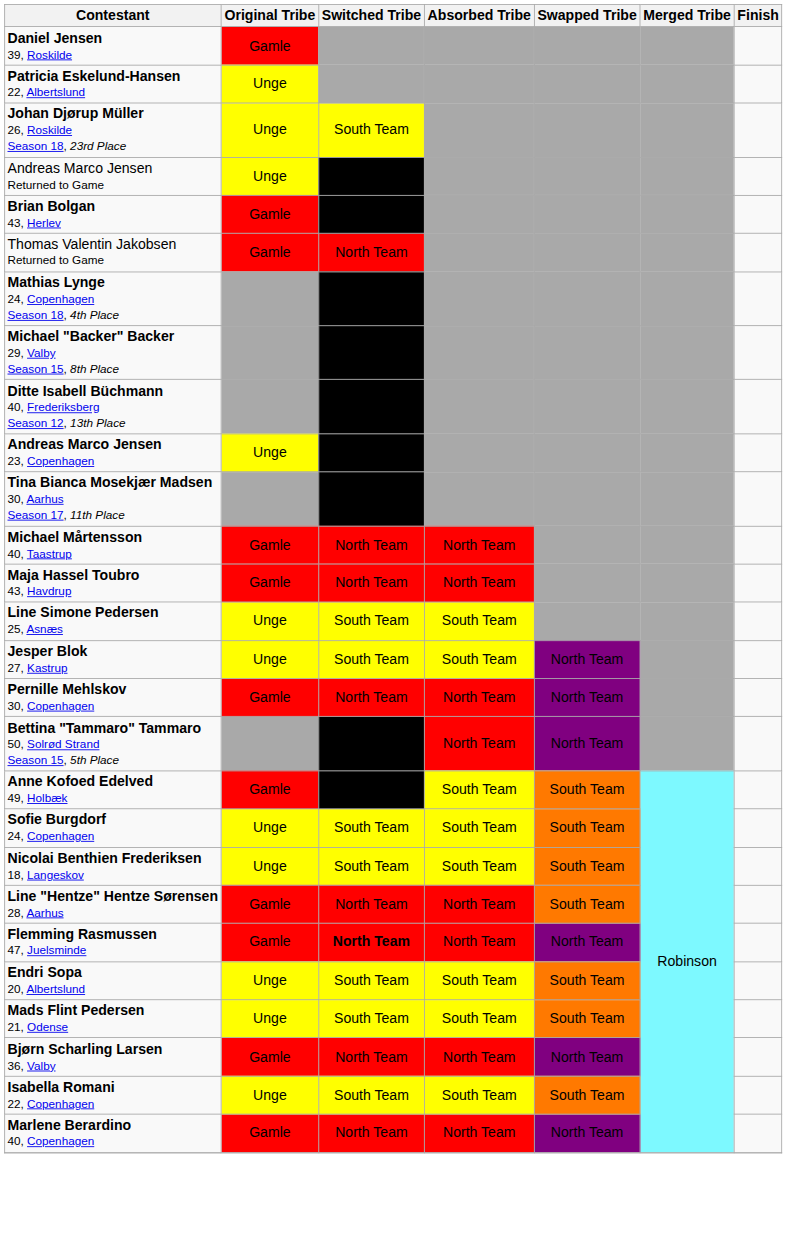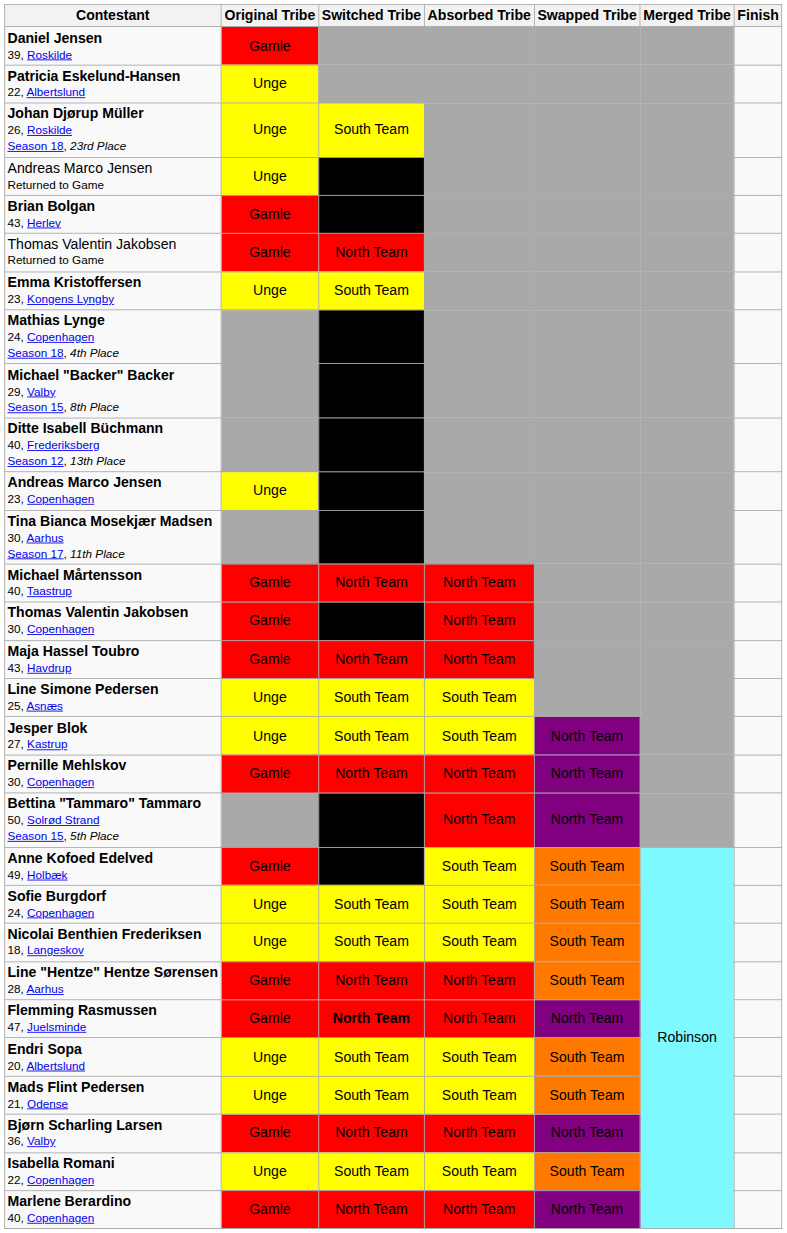 <table class="wikitable" style="margin:auto; text-align:center">
 <tr>
 <th>Contestant</th>
 <th>Original Tribe</th>
 <th>Switched Tribe</th>
 <th>Absorbed Tribe</th>
 <th>Swapped Tribe</th>
 <th>Merged Tribe</th>
 <th>Finish</th>
 </tr>
 <tr>
 <td align="left"><strong>Daniel Jensen</strong><br><small>39, <a href='#'>Roskilde</a></small></td>
 <td bgcolor="red">Gamle</td>
 <td bgcolor="darkgray"></td>
 <td bgcolor="darkgray"></td>
 <td bgcolor="darkgray"></td>
 <td bgcolor="darkgray"></td>
 <td></td>
 </tr>
 <tr>
 <td align="left"><strong>Patricia Eskelund-Hansen</strong><br><small>22, <a href='#'>Albertslund</a></small></td>
 <td bgcolor="yellow">Unge</td>
 <td bgcolor="darkgray"></td>
 <td bgcolor="darkgray"></td>
 <td bgcolor="darkgray"></td>
 <td bgcolor="darkgray"></td>
 <td></td>
 </tr>
 <tr>
 <td align="left"><strong>Johan Djørup Müller</strong><br><small>26, <a href='#'>Roskilde</a><br><a href='#'>Season 18</a>, <em>23rd Place</em></small></td>
 <td bgcolor="yellow">Unge</td>
 <td bgcolor="yellow">South Team</td>
 <td bgcolor="darkgray"></td>
 <td bgcolor="darkgray"></td>
 <td bgcolor="darkgray"></td>
 <td></td>
 </tr>
 <tr>
 <td align="left">Andreas Marco Jensen<br><small>Returned to Game</small></td>
 <td bgcolor="yellow">Unge</td>
 <td bgcolor="black"><span>East Team</span><br></td>
 <td bgcolor="darkgray"></td>
 <td bgcolor="darkgray"></td>
 <td bgcolor="darkgray"></td>
 <td></td>
 </tr>
 <tr>
 <td align="left"><strong>Brian Bolgan</strong><br><small>43, <a href='#'>Herlev</a></small></td>
 <td bgcolor="red">Gamle</td>
 <td bgcolor="black"><span>East Team</span><br></td>
 <td bgcolor="darkgray"></td>
 <td bgcolor="darkgray"></td>
 <td bgcolor="darkgray"></td>
 <td></td>
 </tr>
 <tr>
 <td align="left">Thomas Valentin Jakobsen<br><small>Returned to Game</small></td>
 <td bgcolor="red">Gamle</td>
 <td bgcolor="red">North Team</td>
 <td bgcolor="darkgray"></td>
 <td bgcolor="darkgray"></td>
 <td bgcolor="darkgray"></td>
 <td></td>
 </tr>
 <tr>
+<td align="left"><strong>Emma Kristoffersen</strong><br><small>23, <a href='#'>Kongens Lyngby</a></small></td>
+<td bgcolor="yellow">Unge</td>
+<td bgcolor="yellow">South Team</td>
+<td bgcolor="darkgray"></td>
+<td bgcolor="darkgray"></td>
+<td bgcolor="darkgray"></td>
+<td></td>
+</tr>
+<tr>
 <td align="left"><strong>Mathias Lynge</strong><br><small>24, <a href='#'>Copenhagen</a><br><a href='#'>Season 18</a>, <em>4th Place</em></small></td>
 <td bgcolor="darkgray" colspan="1"></td>
 <td bgcolor="black"><span>East Team</span><br></td>
 <td bgcolor="darkgray"></td>
 <td bgcolor="darkgray"></td>
 <td bgcolor="darkgray"></td>
 <td></td>
 </tr>
 <tr>
 <td align="left"><strong>Michael "Backer" Backer</strong><br><small>29, <a href='#'>Valby</a><br><a href='#'>Season 15</a>, <em>8th Place</em></small></td>
 <td bgcolor="darkgray" colspan="1"></td>
 <td bgcolor="black"><span>East Team</span><br></td>
 <td bgcolor="darkgray"></td>
 <td bgcolor="darkgray"></td>
 <td bgcolor="darkgray"></td>
 <td></td>
 </tr>
 <tr>
 <td align="left"><strong>Ditte Isabell Büchmann</strong><br><small>40, <a href='#'>Frederiksberg</a><br><a href='#'>Season 12</a>, <em>13th Place</em></small></td>
 <td bgcolor="darkgray" colspan="1"></td>
 <td bgcolor="black"><span>East Team</span><br></td>
 <td bgcolor="darkgray"></td>
 <td bgcolor="darkgray"></td>
 <td bgcolor="darkgray"></td>
 <td></td>
 </tr>
 <tr>
 <td align="left"><strong>Andreas Marco Jensen</strong><br><small>23, <a href='#'>Copenhagen</a></small></td>
 <td bgcolor="yellow">Unge</td>
 <td bgcolor="black"><span>East Team</span><br></td>
 <td bgcolor="darkgray"></td>
 <td bgcolor="darkgray"></td>
 <td bgcolor="darkgray"></td>
 <td></td>
 </tr>
 <tr>
 <td align="left"><strong>Tina Bianca Mosekjær Madsen</strong><br><small>30, <a href='#'>Aarhus</a><br><a href='#'>Season 17</a>, <em>11th Place</em></small></td>
 <td bgcolor="darkgray" colspan="1"></td>
 <td bgcolor="black"><span>East Team</span><br></td>
 <td bgcolor="darkgray"></td>
 <td bgcolor="darkgray"></td>
 <td bgcolor="darkgray"></td>
 <td></td>
 </tr>
 <tr>
 <td align="left"><strong>Michael Mårtensson</strong><br><small>40, <a href='#'>Taastrup</a></small></td>
 <td bgcolor="red">Gamle</td>
 <td bgcolor="red">North Team</td>
+<td bgcolor="red">North Team</td>
+<td bgcolor="darkgray"></td>
+<td bgcolor="darkgray"></td>
+<td></td>
+</tr>
+<tr>
+<td align="left"><strong>Thomas Valentin Jakobsen</strong><br><small>30, <a href='#'>Copenhagen</a></small></td>
+<td bgcolor="red">Gamle</td>
+<td bgcolor="black"><span>East Team</span><br></td>
 <td bgcolor="red">North Team</td>
 <td bgcolor="darkgray"></td>
 <td bgcolor="darkgray"></td>
 <td></td>
 </tr>
 <tr>
 <td align="left"><strong>Maja Hassel Toubro</strong><br><small>43, <a href='#'>Havdrup</a></small></td>
 <td bgcolor="red">Gamle</td>
 <td bgcolor="red">North Team</td>
 <td bgcolor="red">North Team</td>
 <td bgcolor="darkgray"></td>
 <td bgcolor="darkgray"></td>
 <td></td>
 </tr>
 <tr>
 <td align="left"><strong>Line Simone Pedersen</strong><br><small>25, <a href='#'>Asnæs</a></small></td>
 <td bgcolor="yellow">Unge</td>
 <td bgcolor="yellow">South Team</td>
 <td bgcolor="yellow">South Team</td>
 <td bgcolor="darkgray"></td>
 <td bgcolor="darkgray"></td>
 <td></td>
 </tr>
 <tr>
 <td align="left"><strong>Jesper Blok</strong><br><small>27, <a href='#'>Kastrup</a></small></td>
 <td bgcolor="yellow">Unge</td>
 <td bgcolor="yellow">South Team</td>
 <td bgcolor="yellow">South Team</td>
 <td bgcolor="purple">North Team</td>
 <td bgcolor="darkgray"></td>
 <td></td>
 </tr>
 <tr>
 <td align="left"><strong>Pernille Mehlskov</strong><br><small>30, <a href='#'>Copenhagen</a></small></td>
 <td bgcolor="red">Gamle</td>
 <td bgcolor="red">North Team</td>
 <td bgcolor="red">North Team</td>
 <td bgcolor="purple">North Team</td>
 <td bgcolor="darkgray"></td>
 <td></td>
 </tr>
 <tr>
 <td align="left"><strong>Bettina "Tammaro" Tammaro</strong><br><small>50, <a href='#'>Solrød Strand</a><br><a href='#'>Season 15</a>, <em>5th Place</em></small></td>
 <td bgcolor="darkgray" colspan="1"></td>
 <td bgcolor="black"><span>East Team</span><br></td>
 <td bgcolor="red">North Team</td>
 <td bgcolor="purple">North Team</td>
 <td bgcolor="darkgray"></td>
 <td></td>
 </tr>
 <tr>
 <td align="left"><strong>Anne Kofoed Edelved</strong><br><small>49, <a href='#'>Holbæk</a></small></td>
 <td bgcolor="red">Gamle</td>
 <td bgcolor="black"><span>East Team</span><br></td>
 <td bgcolor="yellow">South Team</td>
 <td bgcolor="FF7900">South Team</td>
 <td bgcolor="7DF9FF" rowspan=10>Robinson</td>
 <td></td>
 </tr>
 <tr>
 <td align="left"><strong>Sofie Burgdorf</strong><br><small>24, <a href='#'>Copenhagen</a></small></td>
 <td bgcolor="yellow">Unge</td>
 <td bgcolor="yellow">South Team</td>
 <td bgcolor="yellow">South Team</td>
 <td bgcolor="FF7900">South Team</td>
 <td></td>
 </tr>
 <tr>
 <td align="left"><strong>Nicolai Benthien Frederiksen</strong><br><small>18, <a href='#'>Langeskov</a></small></td>
 <td bgcolor="yellow">Unge</td>
 <td bgcolor="yellow">South Team</td>
 <td bgcolor="yellow">South Team</td>
 <td bgcolor="FF7900">South Team</td>
 <td></td>
 </tr>
 <tr>
 <td align="left"><strong>Line "Hentze" Hentze Sørensen </strong><br><small>28, <a href='#'>Aarhus</a></small></td>
 <td bgcolor="red">Gamle</td>
 <td bgcolor="red">North Team</td>
 <td bgcolor="red">North Team</td>
 <td bgcolor="FF7900">South Team</td>
 <td></td>
 </tr>
 <tr>
 <td align="left"><strong>Flemming Rasmussen</strong><br><small>47, <a href='#'>Juelsminde</a></small></td>
 <td bgcolor="red">Gamle</td>
 <td bgcolor="red"><strong>North Team</strong></td>
 <td bgcolor="red">North Team</td>
 <td bgcolor="purple">North Team</td>
 <td></td>
 </tr>
 <tr>
 <td align="left"><strong>Endri Sopa</strong><br><small>20, <a href='#'>Albertslund</a></small></td>
 <td bgcolor="yellow">Unge</td>
 <td bgcolor="yellow">South Team</td>
 <td bgcolor="yellow">South Team</td>
 <td bgcolor="FF7900">South Team</td>
 <td></td>
 </tr>
 <tr>
 <td align="left"><strong>Mads Flint Pedersen</strong><br><small>21, <a href='#'>Odense</a></small></td>
 <td bgcolor="yellow">Unge</td>
 <td bgcolor="yellow">South Team</td>
 <td bgcolor="yellow">South Team</td>
 <td bgcolor="FF7900">South Team</td>
 <td></td>
 </tr>
 <tr>
 <td align="left"><strong>Bjørn Scharling Larsen</strong><br><small>36, <a href='#'>Valby</a></small></td>
 <td bgcolor="red">Gamle</td>
 <td bgcolor="red">North Team</td>
 <td bgcolor="red">North Team</td>
 <td bgcolor="purple">North Team</td>
 <td></td>
 </tr>
 <tr>
 <td align="left"><strong>Isabella Romani</strong><br><small>22, <a href='#'>Copenhagen</a></small></td>
 <td bgcolor="yellow">Unge</td>
 <td bgcolor="yellow">South Team</td>
 <td bgcolor="yellow">South Team</td>
 <td bgcolor="FF7900">South Team</td>
 <td></td>
 </tr>
 <tr>
 <td align="left"><strong>Marlene Berardino</strong><br><small>40, <a href='#'>Copenhagen</a></small></td>
 <td bgcolor="red">Gamle</td>
 <td bgcolor="red">North Team</td>
 <td bgcolor="red">North Team</td>
 <td bgcolor="purple">North Team</td>
 <td></td>
 </tr>
 <tr>
 </tr>
 </table>
